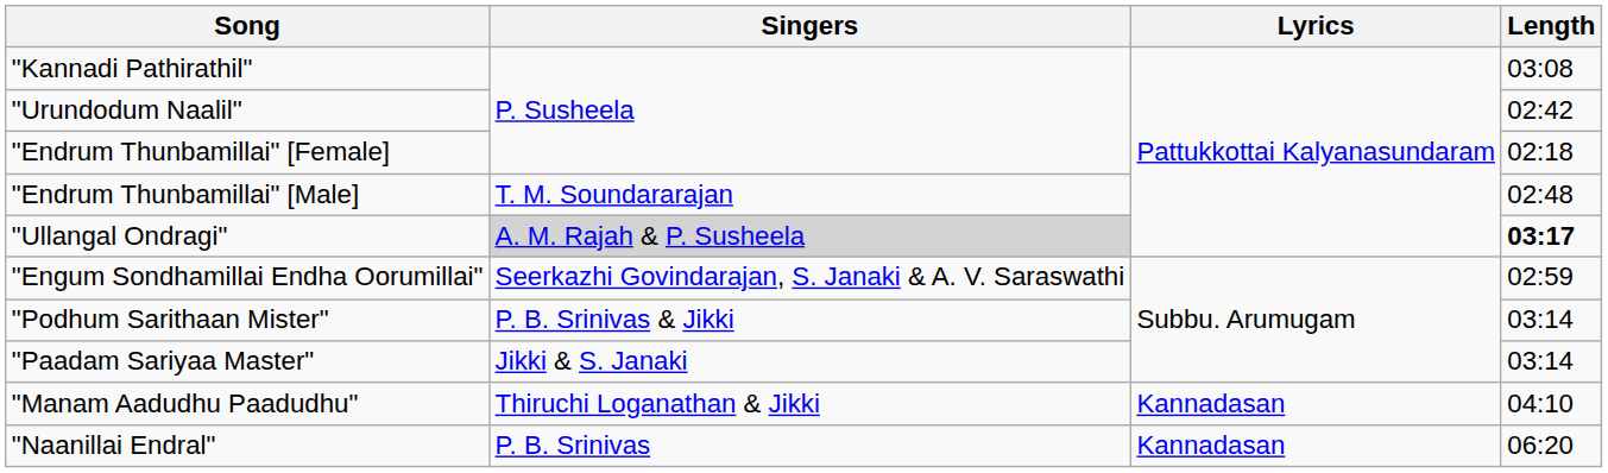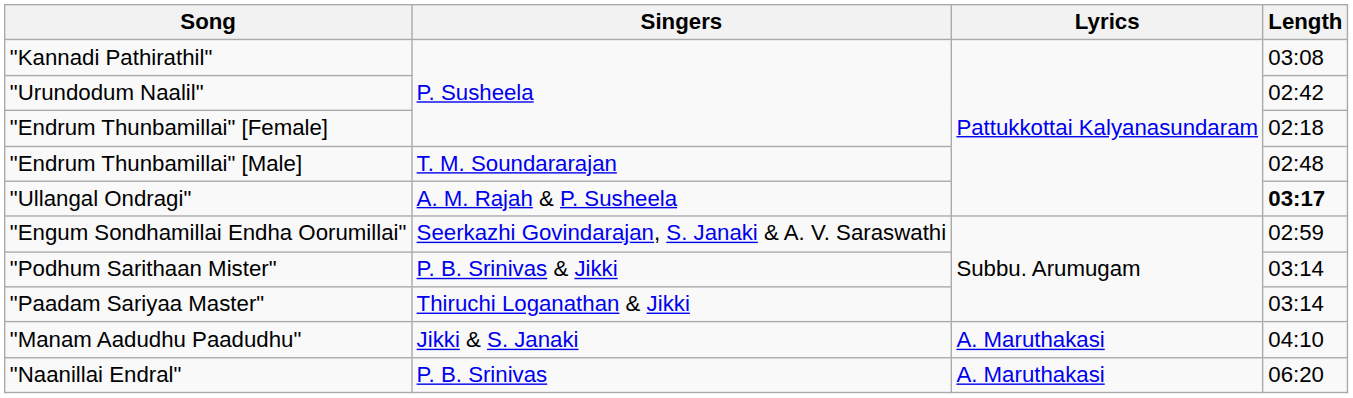 <table class="wikitable">
 <tr>
 <th>Song</th>
 <th>Singers</th>
 <th>Lyrics</th>
 <th>Length</th>
 </tr>
 <tr>
 <td>"Kannadi Pathirathil"</td>
 <td rowspan=3><a href='#'>P. Susheela</a></td>
 <td rowspan=5><a href='#'>Pattukkottai Kalyanasundaram</a></td>
 <td>03:08</td>
 </tr>
 <tr>
 <td>"Urundodum Naalil"</td>
 <td>02:42</td>
 </tr>
 <tr>
 <td>"Endrum Thunbamillai" [Female]</td>
 <td>02:18</td>
 </tr>
 <tr>
 <td>"Endrum Thunbamillai" [Male]</td>
 <td><a href='#'>T. M. Soundararajan</a></td>
 <td>02:48</td>
 </tr>
 <tr>
 <td>"Ullangal Ondragi"</td>
-<td style="background: lightgrey;"><a href='#'>A. M. Rajah</a> &  <a href='#'>P. Susheela</a></td>
+<td><a href='#'>A. M. Rajah</a> &  <a href='#'>P. Susheela</a></td>
 <td><strong>03:17</strong></td>
 </tr>
 <tr>
 <td>"Engum Sondhamillai Endha Oorumillai"</td>
 <td><a href='#'>Seerkazhi Govindarajan</a>, <a href='#'>S. Janaki</a> & A. V. Saraswathi</td>
 <td rowspan=3>Subbu. Arumugam</td>
 <td>02:59</td>
 </tr>
 <tr>
 <td>"Podhum Sarithaan Mister"</td>
 <td><a href='#'>P. B. Srinivas</a> & <a href='#'>Jikki</a></td>
 <td>03:14</td>
 </tr>
 <tr>
 <td>"Paadam Sariyaa Master"</td>
-<td><a href='#'>Jikki</a> & <a href='#'>S. Janaki</a></td>
+<td><a href='#'>Thiruchi Loganathan</a> & <a href='#'>Jikki</a></td>
 <td>03:14</td>
 </tr>
 <tr>
 <td>"Manam Aadudhu Paadudhu"</td>
-<td><a href='#'>Thiruchi Loganathan</a> & <a href='#'>Jikki</a></td>
-<td><a href='#'>Kannadasan</a></td>
+<td><a href='#'>Jikki</a> & <a href='#'>S. Janaki</a></td>
+<td><a href='#'>A. Maruthakasi</a></td>
 <td>04:10</td>
 </tr>
 <tr>
 <td>"Naanillai Endral"</td>
 <td><a href='#'>P. B. Srinivas</a></td>
-<td><a href='#'>Kannadasan</a></td>
+<td><a href='#'>A. Maruthakasi</a></td>
 <td>06:20</td>
 </tr>
 </table>
